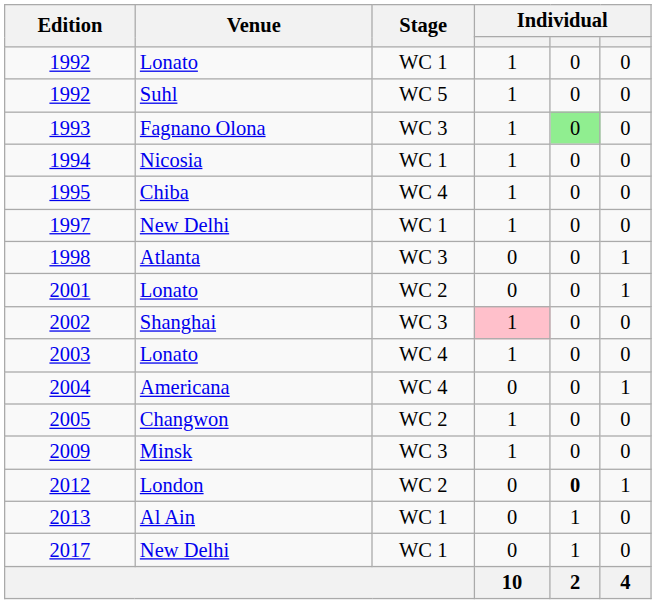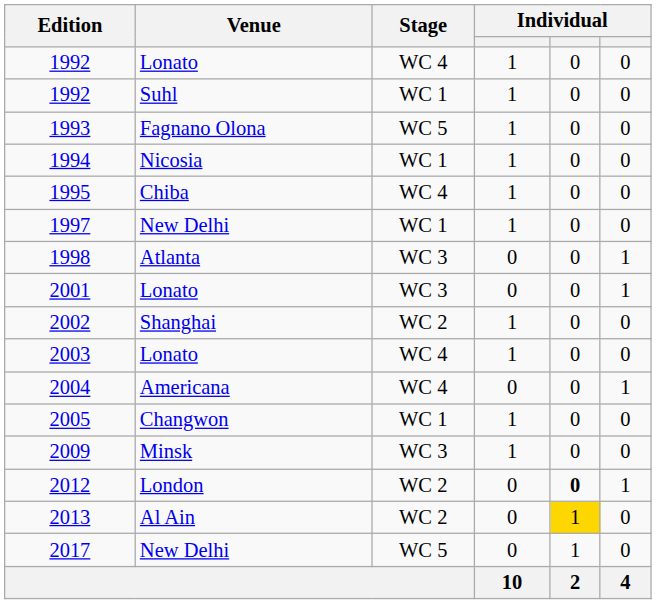 <table class="wikitable" width=40% style="font-size:100%; text-align:center;">
 <tr>
 <th rowspan=2>Edition</th>
 <th rowspan=2>Venue</th>
 <th rowspan=2>Stage</th>
 <th colspan=3>Individual</th>
 </tr>
 <tr>
 <th></th>
 <th></th>
 <th></th>
 </tr>
 <tr>
 <td><a href='#'>1992</a></td>
 <td align=left> <a href='#'>Lonato</a></td>
-<td>WC 1</td>
+<td>WC 4</td>
 <td>1</td>
 <td>0</td>
 <td>0</td>
 </tr>
 <tr>
 <td><a href='#'>1992</a></td>
 <td align=left> <a href='#'>Suhl</a></td>
-<td>WC 5</td>
+<td>WC 1</td>
 <td>1</td>
 <td>0</td>
 <td>0</td>
 </tr>
 <tr>
 <td><a href='#'>1993</a></td>
 <td align=left> <a href='#'>Fagnano Olona</a></td>
-<td>WC 3</td>
+<td>WC 5</td>
 <td>1</td>
-<td style="background: lightgreen;">0</td>
+<td>0</td>
 <td>0</td>
 </tr>
 <tr>
 <td><a href='#'>1994</a></td>
 <td align=left> <a href='#'>Nicosia</a></td>
 <td>WC 1</td>
 <td>1</td>
 <td>0</td>
 <td>0</td>
 </tr>
 <tr>
 <td><a href='#'>1995</a></td>
 <td align=left> <a href='#'>Chiba</a></td>
 <td>WC 4</td>
 <td>1</td>
 <td>0</td>
 <td>0</td>
 </tr>
 <tr>
 <td><a href='#'>1997</a></td>
 <td align=left> <a href='#'>New Delhi</a></td>
 <td>WC 1</td>
 <td>1</td>
 <td>0</td>
 <td>0</td>
 </tr>
 <tr>
 <td><a href='#'>1998</a></td>
 <td align=left> <a href='#'>Atlanta</a></td>
 <td>WC 3</td>
 <td>0</td>
 <td>0</td>
 <td>1</td>
 </tr>
 <tr>
 <td><a href='#'>2001</a></td>
 <td align=left> <a href='#'>Lonato</a></td>
-<td>WC 2</td>
+<td>WC 3</td>
 <td>0</td>
 <td>0</td>
 <td>1</td>
 </tr>
 <tr>
 <td><a href='#'>2002</a></td>
 <td align=left> <a href='#'>Shanghai</a></td>
-<td>WC 3</td>
-<td style="background: pink;">1</td>
+<td>WC 2</td>
+<td>1</td>
 <td>0</td>
 <td>0</td>
 </tr>
 <tr>
 <td><a href='#'>2003</a></td>
 <td align=left> <a href='#'>Lonato</a></td>
 <td>WC 4</td>
 <td>1</td>
 <td>0</td>
 <td>0</td>
 </tr>
 <tr>
 <td><a href='#'>2004</a></td>
 <td align=left> <a href='#'>Americana</a></td>
 <td>WC 4</td>
 <td>0</td>
 <td>0</td>
 <td>1</td>
 </tr>
 <tr>
 <td><a href='#'>2005</a></td>
 <td align=left> <a href='#'>Changwon</a></td>
-<td>WC 2</td>
+<td>WC 1</td>
 <td>1</td>
 <td>0</td>
 <td>0</td>
 </tr>
 <tr>
 <td><a href='#'>2009</a></td>
 <td align=left> <a href='#'>Minsk</a></td>
 <td>WC 3</td>
 <td>1</td>
 <td>0</td>
 <td>0</td>
 </tr>
 <tr>
 <td><a href='#'>2012</a></td>
 <td align=left> <a href='#'>London</a></td>
 <td>WC 2</td>
 <td>0</td>
 <td><strong>0</strong></td>
 <td>1</td>
 </tr>
 <tr>
 <td><a href='#'>2013</a></td>
 <td align=left> <a href='#'>Al Ain</a></td>
-<td>WC 1</td>
+<td>WC 2</td>
 <td>0</td>
-<td>1</td>
+<td style="background: gold;">1</td>
 <td>0</td>
 </tr>
 <tr>
 <td><a href='#'>2017</a></td>
 <td align=left> <a href='#'>New Delhi</a></td>
-<td>WC 1</td>
+<td>WC 5</td>
 <td>0</td>
 <td>1</td>
 <td>0</td>
 </tr>
 <tr>
 <th colspan=3></th>
 <th>10</th>
 <th>2</th>
 <th>4</th>
 </tr>
 </table>
